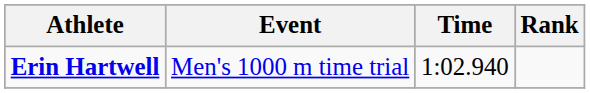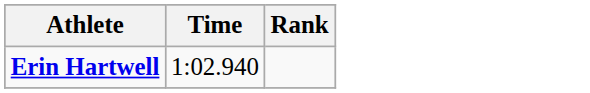 <table class=wikitable style=font-size:90%;text-align:center>
 <tr>
 <th>Athlete</th>
-<th>Event</th>
 <th>Time</th>
 <th>Rank</th>
 </tr>
 <tr>
 <td align=left><strong><a href='#'>Erin Hartwell</a></strong></td>
-<td align=left><a href='#'>Men's 1000 m time trial</a></td>
 <td>1:02.940</td>
 <td></td>
 </tr>
 </table>
